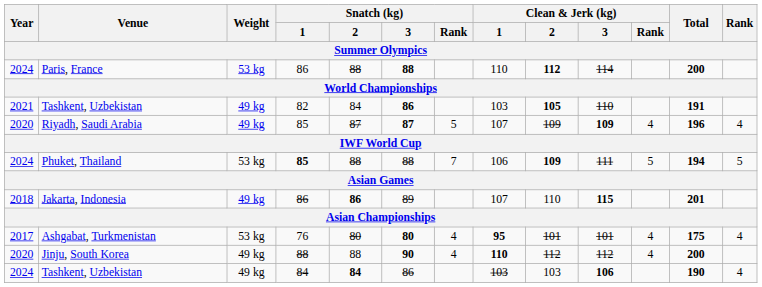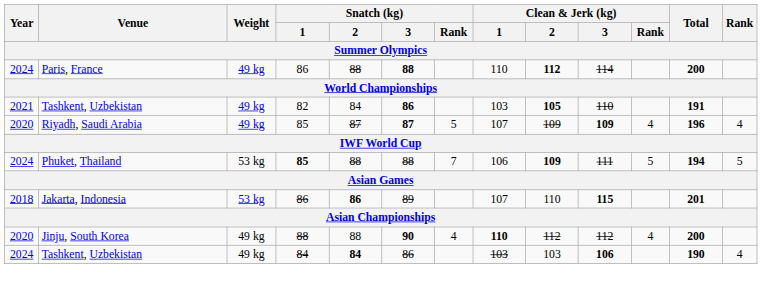 <table class = "wikitable" style="text-align:center;">
 <tr>
 <th rowspan=2 width=40>Year</th>
 <th rowspan=2 width=250>Venue</th>
 <th rowspan=2 width=60>Weight</th>
 <th colspan=4>Snatch (kg)</th>
 <th colspan=4>Clean & Jerk (kg)</th>
 <th rowspan=2 width=65>Total</th>
 <th rowspan=2 width=40>Rank</th>
 </tr>
 <tr>
 <th width=65>1</th>
 <th width=65>2</th>
 <th width=65>3</th>
 <th width=45>Rank</th>
 <th width=65>1</th>
 <th width=65>2</th>
 <th width=65>3</th>
 <th width=45>Rank</th>
 </tr>
 <tr>
 <th colspan=13><a href='#'>Summer Olympics</a></th>
 </tr>
 <tr>
 <td><a href='#'>2024</a></td>
 <td align=left> <a href='#'>Paris</a>, <a href='#'>France</a></td>
-<td><a href='#'>53 kg</a></td>
+<td><a href='#'>49 kg</a></td>
 <td>86</td>
 <td><s>88</s></td>
 <td><strong>88</strong></td>
 <td></td>
 <td>110</td>
 <td><strong>112</strong></td>
 <td><s>114</s></td>
 <td></td>
 <td><strong>200</strong></td>
 <td></td>
 </tr>
 <tr>
 <th colspan=13><a href='#'>World Championships</a></th>
 </tr>
 <tr>
 <td><a href='#'>2021</a></td>
 <td align=left> <a href='#'>Tashkent</a>, <a href='#'>Uzbekistan</a></td>
 <td><a href='#'>49 kg</a></td>
 <td>82</td>
 <td>84</td>
 <td><strong>86</strong></td>
 <td></td>
 <td>103</td>
 <td><strong>105</strong></td>
 <td><s>110</s></td>
 <td></td>
 <td><strong>191</strong></td>
 <td></td>
 </tr>
 <tr>
 <td><a href='#'>2020</a></td>
 <td align=left> <a href='#'>Riyadh</a>, <a href='#'>Saudi Arabia</a></td>
 <td><a href='#'>49 kg</a></td>
 <td>85</td>
 <td><s>87</s></td>
 <td><strong>87</strong></td>
 <td>5</td>
 <td>107</td>
 <td><s>109</s></td>
 <td><strong>109</strong></td>
 <td>4</td>
 <td><strong>196</strong></td>
 <td>4</td>
 </tr>
 <tr>
 <th colspan=13><a href='#'>IWF World Cup</a></th>
 </tr>
 <tr>
 <td><a href='#'>2024</a></td>
 <td align=left> <a href='#'> Phuket</a>, <a href='#'>Thailand</a></td>
 <td>53 kg</td>
 <td><strong>85</strong></td>
 <td><s>88</s></td>
 <td><s>88</s></td>
 <td>7</td>
 <td>106</td>
 <td><strong>109</strong></td>
 <td><s>111</s></td>
 <td>5</td>
 <td><strong>194</strong></td>
 <td>5</td>
 </tr>
 <tr>
 <th colspan=13><a href='#'>Asian Games</a></th>
 </tr>
 <tr>
 <td><a href='#'>2018</a></td>
 <td align=left> <a href='#'>Jakarta</a>, <a href='#'>Indonesia</a></td>
-<td><a href='#'>49 kg</a></td>
+<td><a href='#'>53 kg</a></td>
 <td><s>86</s></td>
 <td><strong>86</strong></td>
 <td><s>89</s></td>
 <td></td>
 <td>107</td>
 <td>110</td>
 <td><strong>115</strong></td>
 <td></td>
 <td><strong>201</strong></td>
 <td></td>
 </tr>
 <tr>
 <th colspan=13><a href='#'>Asian Championships</a></th>
-</tr>
-<tr>
-<td><a href='#'>2017</a></td>
-<td align=left> <a href='#'>Ashgabat</a>, <a href='#'>Turkmenistan</a></td>
-<td>53 kg</td>
-<td>76</td>
-<td><s>80</s></td>
-<td><strong>80</strong></td>
-<td>4</td>
-<td><strong>95</strong></td>
-<td><s>101</s></td>
-<td><s>101</s></td>
-<td>4</td>
-<td><strong>175</strong></td>
-<td>4</td>
 </tr>
 <tr>
 <td><a href='#'>2020</a></td>
 <td align=left> <a href='#'>Jinju</a>, <a href='#'>South Korea</a></td>
 <td>49 kg</td>
 <td><s>88</s></td>
 <td>88</td>
 <td><strong>90</strong></td>
 <td>4</td>
 <td><strong>110</strong></td>
 <td><s>112</s></td>
 <td><s>112</s></td>
 <td>4</td>
 <td><strong>200</strong></td>
 <td></td>
 </tr>
 <tr>
 <td><a href='#'>2024</a></td>
 <td align=left> <a href='#'>Tashkent</a>, <a href='#'>Uzbekistan</a></td>
 <td>49 kg</td>
 <td><s>84</s></td>
 <td><strong>84</strong></td>
 <td><s>86</s></td>
 <td></td>
 <td><s>103</s></td>
 <td>103</td>
 <td><strong>106</strong></td>
 <td></td>
 <td><strong>190</strong></td>
 <td>4</td>
 </tr>
 </table>
